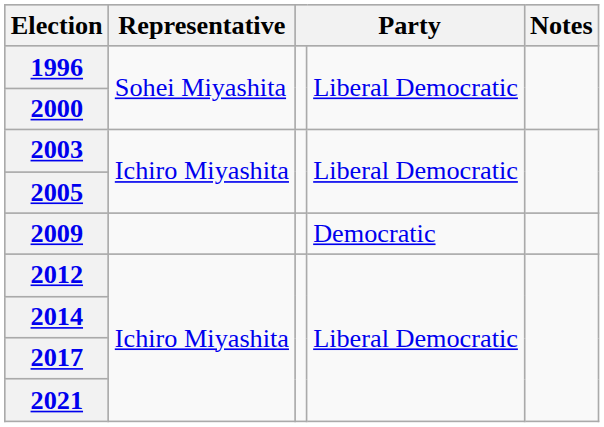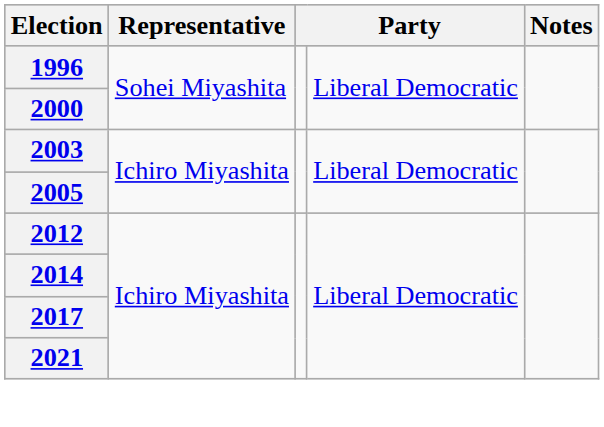 <table class=wikitable>
 <tr valign=bottom>
 <th>Election</th>
 <th>Representative</th>
 <th colspan="2">Party</th>
 <th>Notes</th>
 </tr>
 <tr>
 <th><a href='#'>1996</a></th>
 <td rowspan="2"><a href='#'>Sohei Miyashita</a></td>
 <td rowspan="2" bgcolor=></td>
 <td rowspan="2"><a href='#'> Liberal Democratic</a></td>
 <td rowspan="2"></td>
 </tr>
 <tr>
 <th><a href='#'>2000</a></th>
 </tr>
 <tr>
 <th><a href='#'>2003</a></th>
 <td rowspan="2"><a href='#'>Ichiro Miyashita</a></td>
 <td rowspan="2" bgcolor=></td>
 <td rowspan="2"><a href='#'> Liberal Democratic</a></td>
 <td rowspan="2"></td>
 </tr>
 <tr>
 <th><a href='#'>2005</a></th>
 </tr>
 <tr>
-<th><a href='#'>2009</a></th>
-<td></td>
-<td bgcolor=></td>
-<td><a href='#'>Democratic</a></td>
-<td></td>
-</tr>
-<tr>
 <th><a href='#'>2012</a></th>
 <td rowspan="4"><a href='#'>Ichiro Miyashita</a></td>
 <td rowspan="4" bgcolor=></td>
 <td rowspan="4"><a href='#'>Liberal Democratic</a></td>
 <td rowspan="4"></td>
 </tr>
 <tr>
 <th><a href='#'>2014</a></th>
 </tr>
 <tr>
 <th><a href='#'>2017</a></th>
 </tr>
 <tr>
 <th><a href='#'>2021</a></th>
 </tr>
 </table>
